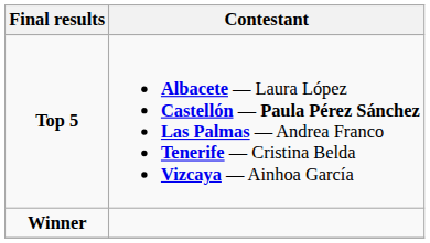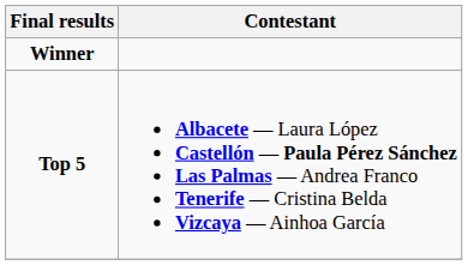 <table class="wikitable sortable" style="font-size: 95%;">
 <tr>
 <th>Final results</th>
 <th>Contestant</th>
 </tr>
 <tr>
+<td style="text-align:center;"><strong>Winner</strong></td>
+<td></td>
+</tr>
+<tr>
 <td style="text-align:center;"><strong>Top 5</strong></td>
 <td><br><ul><li> <strong><a href='#'>Albacete</a></strong> — Laura López</li><li> <strong><a href='#'>Castellón</a></strong> — <strong>Paula Pérez Sánchez</strong></li><li> <strong><a href='#'>Las Palmas</a></strong> — Andrea Franco</li><li> <strong><a href='#'>Tenerife</a></strong> — Cristina Belda</li><li> <strong><a href='#'>Vizcaya</a></strong> — Ainhoa García</li></ul></td>
 </tr>
 <tr>
-<td style="text-align:center;"><strong>Winner</strong></td>
-<td></td>
-</tr>
-<tr>
 </tr>
 </table>
